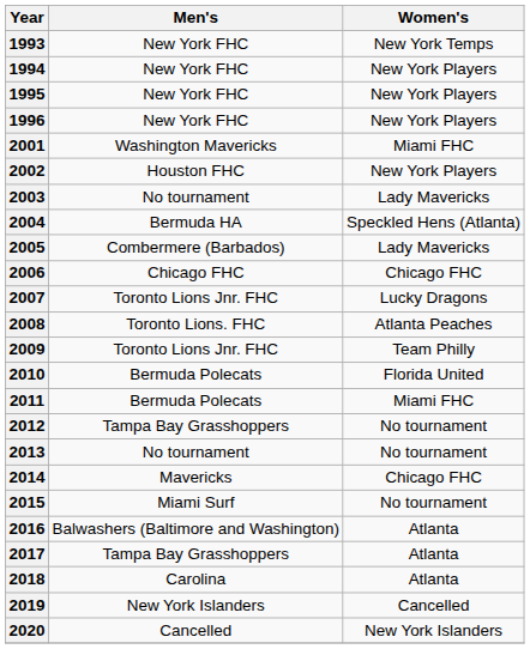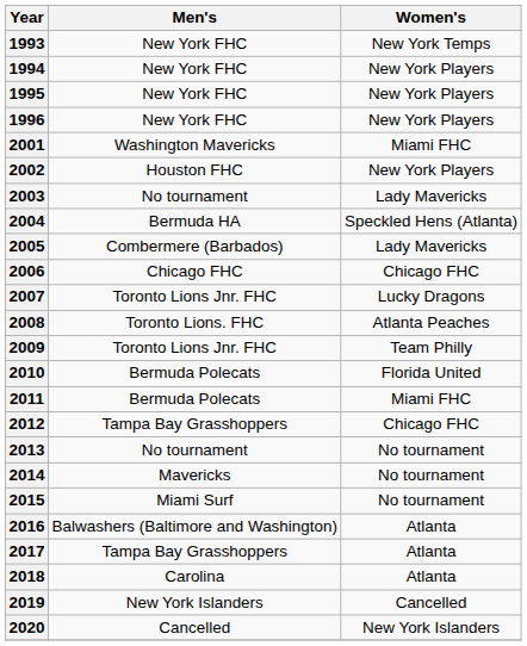 <table class="wikitable" style="text-align:center">
 <tr>
 <th>Year</th>
 <th>Men's</th>
 <th>Women's</th>
 </tr>
 <tr>
 <th>1993</th>
 <td>New York FHC</td>
 <td>New York Temps</td>
 </tr>
 <tr>
 <th>1994</th>
 <td>New York FHC</td>
 <td>New York Players</td>
 </tr>
 <tr>
 <th>1995</th>
 <td>New York FHC</td>
 <td>New York Players</td>
 </tr>
 <tr>
 <th>1996</th>
 <td>New York FHC</td>
 <td>New York Players</td>
 </tr>
 <tr>
 <th>2001</th>
 <td>Washington Mavericks</td>
 <td>Miami FHC</td>
 </tr>
 <tr>
 <th>2002</th>
 <td>Houston FHC</td>
 <td>New York Players</td>
 </tr>
 <tr>
 <th>2003</th>
 <td>No tournament</td>
 <td>Lady Mavericks</td>
 </tr>
 <tr>
 <th>2004</th>
 <td>Bermuda HA</td>
 <td>Speckled Hens (Atlanta)</td>
 </tr>
 <tr>
 <th>2005</th>
 <td>Combermere (Barbados)</td>
 <td>Lady Mavericks</td>
 </tr>
 <tr>
 <th>2006</th>
 <td>Chicago FHC</td>
 <td>Chicago FHC</td>
 </tr>
 <tr>
 <th>2007</th>
 <td>Toronto Lions Jnr. FHC</td>
 <td>Lucky Dragons</td>
 </tr>
 <tr>
 <th>2008</th>
 <td>Toronto Lions. FHC</td>
 <td>Atlanta Peaches</td>
 </tr>
 <tr>
 <th>2009</th>
 <td>Toronto Lions Jnr. FHC</td>
 <td>Team Philly</td>
 </tr>
 <tr>
 <th>2010</th>
 <td>Bermuda Polecats</td>
 <td>Florida United</td>
 </tr>
 <tr>
 <th>2011</th>
 <td>Bermuda Polecats</td>
 <td>Miami FHC</td>
 </tr>
 <tr>
 <th>2012</th>
 <td>Tampa Bay Grasshoppers</td>
-<td>No tournament</td>
+<td>Chicago FHC</td>
 </tr>
 <tr>
 <th>2013</th>
 <td>No tournament</td>
 <td>No tournament</td>
 </tr>
 <tr>
 <th>2014</th>
 <td>Mavericks</td>
-<td>Chicago FHC</td>
+<td>No tournament</td>
 </tr>
 <tr>
 <th>2015</th>
 <td>Miami Surf</td>
 <td>No tournament</td>
 </tr>
 <tr>
 <th>2016</th>
 <td>Balwashers (Baltimore and Washington)</td>
 <td>Atlanta</td>
 </tr>
 <tr>
 <th>2017</th>
 <td>Tampa Bay Grasshoppers</td>
 <td>Atlanta</td>
 </tr>
 <tr>
 <th>2018</th>
 <td>Carolina</td>
 <td>Atlanta</td>
 </tr>
 <tr>
 <th>2019</th>
 <td>New York Islanders</td>
 <td>Cancelled</td>
 </tr>
 <tr>
 <th>2020</th>
 <td>Cancelled</td>
 <td>New York Islanders</td>
 </tr>
 <tr>
 </tr>
 </table>
